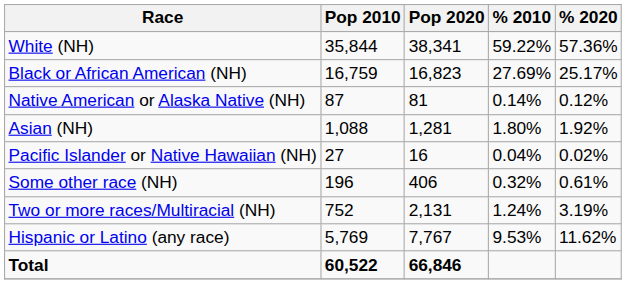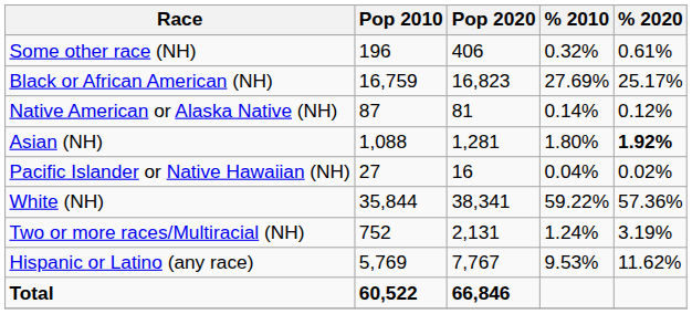 <table class="wikitable">
 <tr>
 <th>Race</th>
 <th>Pop 2010</th>
 <th>Pop 2020</th>
 <th>% 2010</th>
 <th>% 2020</th>
 </tr>
 <tr>
-<td><a href='#'>White</a> (NH)</td>
-<td>35,844</td>
-<td>38,341</td>
-<td>59.22%</td>
-<td>57.36%</td>
+<td><a href='#'>Some other race</a> (NH)</td>
+<td>196</td>
+<td>406</td>
+<td>0.32%</td>
+<td>0.61%</td>
 </tr>
 <tr>
 <td><a href='#'>Black or African American</a> (NH)</td>
 <td>16,759</td>
 <td>16,823</td>
 <td>27.69%</td>
 <td>25.17%</td>
 </tr>
 <tr>
 <td><a href='#'>Native American</a> or <a href='#'>Alaska Native</a> (NH)</td>
 <td>87</td>
 <td>81</td>
 <td>0.14%</td>
 <td>0.12%</td>
 </tr>
 <tr>
 <td><a href='#'>Asian</a> (NH)</td>
 <td>1,088</td>
 <td>1,281</td>
 <td>1.80%</td>
-<td>1.92%</td>
+<td><strong>1.92%</strong></td>
 </tr>
 <tr>
 <td><a href='#'>Pacific Islander</a> or <a href='#'>Native Hawaiian</a> (NH)</td>
 <td>27</td>
 <td>16</td>
 <td>0.04%</td>
 <td>0.02%</td>
 </tr>
 <tr>
-<td><a href='#'>Some other race</a> (NH)</td>
-<td>196</td>
-<td>406</td>
-<td>0.32%</td>
-<td>0.61%</td>
+<td><a href='#'>White</a> (NH)</td>
+<td>35,844</td>
+<td>38,341</td>
+<td>59.22%</td>
+<td>57.36%</td>
 </tr>
 <tr>
 <td><a href='#'>Two or more races/Multiracial</a> (NH)</td>
 <td>752</td>
 <td>2,131</td>
 <td>1.24%</td>
 <td>3.19%</td>
 </tr>
 <tr>
 <td><a href='#'>Hispanic or Latino</a> (any race)</td>
 <td>5,769</td>
 <td>7,767</td>
 <td>9.53%</td>
 <td>11.62%</td>
 </tr>
 <tr>
 <td><strong>Total</strong></td>
 <td><strong>60,522</strong></td>
 <td><strong>66,846</strong></td>
 <td></td>
 <td></td>
 </tr>
 <tr>
 </tr>
 </table>
